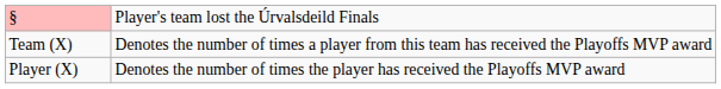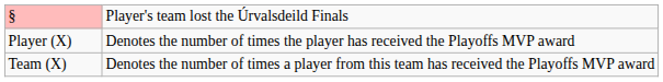 <table class="wikitable">
 <tr>
 <td style="background-color:#FFBBBB; border:1px solid #aaaaaa; width:6em">§</td>
 <td>Player's team lost the Úrvalsdeild Finals</td>
 </tr>
 <tr>
+<td>Player (X)</td>
+<td>Denotes the number of times the player has received the Playoffs MVP award</td>
+</tr>
+<tr>
 <td>Team (X)</td>
 <td>Denotes the number of times a player from this team has received the Playoffs MVP award</td>
 </tr>
-<tr>
-<td>Player (X)</td>
-<td>Denotes the number of times the player has received the Playoffs MVP award</td>
-</tr>
 </table>
